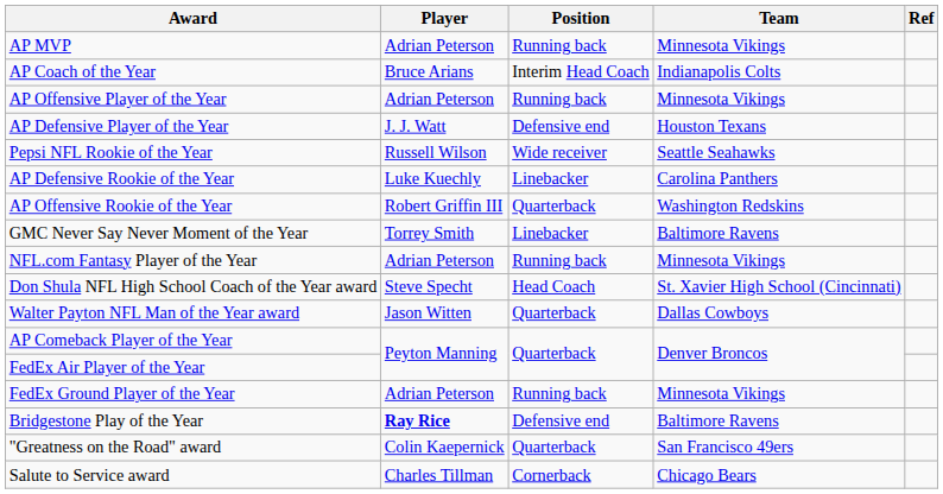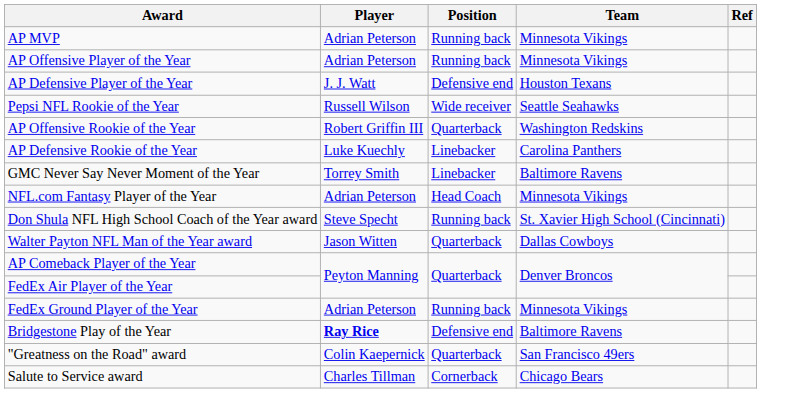 <table class="wikitable sortable">
 <tr>
 <th>Award</th>
 <th>Player</th>
 <th>Position</th>
 <th>Team</th>
 <th>Ref</th>
 </tr>
 <tr>
 <td><a href='#'>AP MVP</a></td>
 <td><a href='#'>Adrian Peterson</a></td>
 <td><a href='#'>Running back</a></td>
 <td><a href='#'>Minnesota Vikings</a></td>
-<td></td>
-</tr>
-<tr>
-<td><a href='#'>AP Coach of the Year</a></td>
-<td><a href='#'>Bruce Arians</a></td>
-<td>Interim <a href='#'>Head Coach</a></td>
-<td><a href='#'>Indianapolis Colts</a></td>
 <td></td>
 </tr>
 <tr>
 <td><a href='#'>AP Offensive Player of the Year</a></td>
 <td><a href='#'>Adrian Peterson</a></td>
 <td><a href='#'>Running back</a></td>
 <td><a href='#'>Minnesota Vikings</a></td>
 <td></td>
 </tr>
 <tr>
 <td><a href='#'>AP Defensive Player of the Year</a></td>
 <td><a href='#'>J. J. Watt</a></td>
 <td><a href='#'>Defensive end</a></td>
 <td><a href='#'>Houston Texans</a></td>
 <td></td>
 </tr>
 <tr>
 <td><a href='#'>Pepsi NFL Rookie of the Year</a></td>
 <td><a href='#'>Russell Wilson</a></td>
 <td><a href='#'>Wide receiver</a></td>
 <td><a href='#'>Seattle Seahawks</a></td>
 <td></td>
 </tr>
 <tr>
+<td><a href='#'>AP Offensive Rookie of the Year</a></td>
+<td><a href='#'>Robert Griffin III</a></td>
+<td><a href='#'>Quarterback</a></td>
+<td><a href='#'>Washington Redskins</a></td>
+<td></td>
+</tr>
+<tr>
 <td><a href='#'>AP Defensive Rookie of the Year</a></td>
 <td><a href='#'>Luke Kuechly</a></td>
 <td><a href='#'>Linebacker</a></td>
 <td><a href='#'>Carolina Panthers</a></td>
-<td></td>
-</tr>
-<tr>
-<td><a href='#'>AP Offensive Rookie of the Year</a></td>
-<td><a href='#'>Robert Griffin III</a></td>
-<td><a href='#'>Quarterback</a></td>
-<td><a href='#'>Washington Redskins</a></td>
 <td></td>
 </tr>
 <tr>
 <td>GMC Never Say Never Moment of the Year</td>
 <td><a href='#'>Torrey Smith</a></td>
 <td><a href='#'>Linebacker</a></td>
 <td><a href='#'>Baltimore Ravens</a></td>
 <td></td>
 </tr>
 <tr>
 <td><a href='#'>NFL.com Fantasy</a> Player of the Year</td>
 <td><a href='#'>Adrian Peterson</a></td>
-<td><a href='#'>Running back</a></td>
+<td><a href='#'>Head Coach</a></td>
 <td><a href='#'>Minnesota Vikings</a></td>
 <td></td>
 </tr>
 <tr>
 <td><a href='#'>Don Shula</a> NFL High School Coach of the Year award</td>
 <td><a href='#'>Steve Specht</a></td>
-<td><a href='#'>Head Coach</a></td>
+<td><a href='#'>Running back</a></td>
 <td><a href='#'>St. Xavier High School (Cincinnati)</a></td>
 <td></td>
 </tr>
 <tr>
 <td><a href='#'>Walter Payton NFL Man of the Year award</a></td>
 <td><a href='#'>Jason Witten</a></td>
 <td><a href='#'>Quarterback</a></td>
 <td><a href='#'>Dallas Cowboys</a></td>
 <td></td>
 </tr>
 <tr>
 <td><a href='#'>AP Comeback Player of the Year</a></td>
 <td rowspan="2"><a href='#'>Peyton Manning</a></td>
 <td rowspan="2"><a href='#'>Quarterback</a></td>
 <td rowspan="2"><a href='#'>Denver Broncos</a></td>
 <td></td>
 </tr>
 <tr>
 <td><a href='#'>FedEx Air Player of the Year</a></td>
 <td></td>
 </tr>
 <tr>
 <td><a href='#'>FedEx Ground Player of the Year</a></td>
 <td><a href='#'>Adrian Peterson</a></td>
 <td><a href='#'>Running back</a></td>
 <td><a href='#'>Minnesota Vikings</a></td>
 <td></td>
 </tr>
 <tr>
 <td><a href='#'>Bridgestone</a> Play of the Year</td>
 <td><strong><a href='#'>Ray Rice</a></strong></td>
 <td><a href='#'>Defensive end</a></td>
 <td><a href='#'>Baltimore Ravens</a></td>
 <td></td>
 </tr>
 <tr>
 <td>"Greatness on the Road" award</td>
 <td><a href='#'>Colin Kaepernick</a></td>
 <td><a href='#'>Quarterback</a></td>
 <td><a href='#'>San Francisco 49ers</a></td>
 <td></td>
 </tr>
 <tr>
 <td>Salute to Service award</td>
 <td><a href='#'>Charles Tillman</a></td>
 <td><a href='#'>Cornerback</a></td>
 <td><a href='#'>Chicago Bears</a></td>
 <td></td>
 </tr>
 </table>
